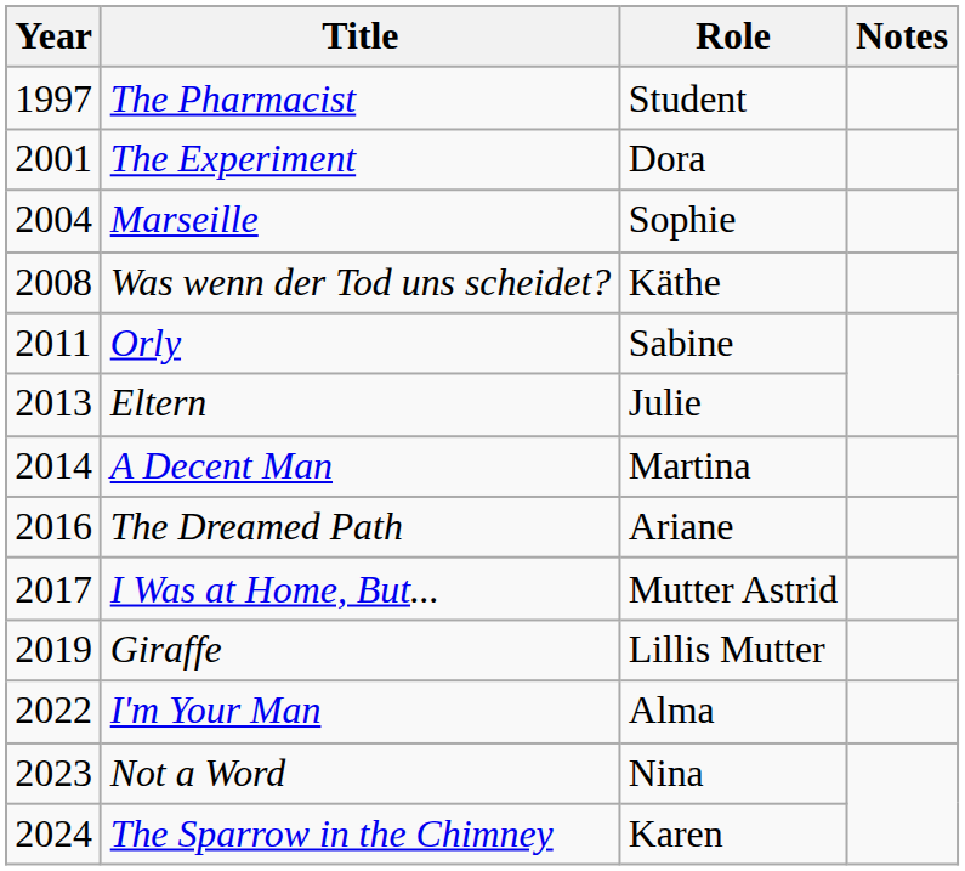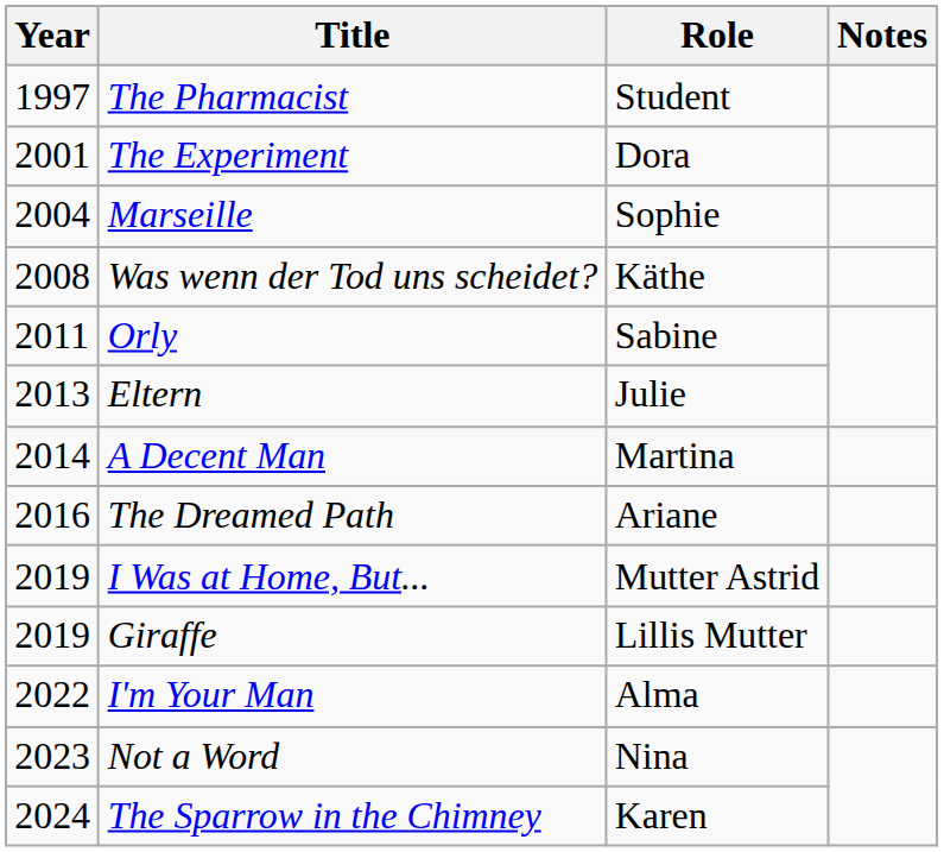 <table class="wikitable plainrowheaders sortable">
 <tr>
 <th scope="col">Year</th>
 <th scope="col">Title</th>
 <th scope="col">Role</th>
 <th class="unsortable">Notes</th>
 </tr>
 <tr>
 <td>1997</td>
 <td><em><a href='#'>The Pharmacist</a></em></td>
 <td>Student</td>
 <td></td>
 </tr>
 <tr>
 <td>2001</td>
 <td><em><a href='#'>The Experiment</a></em></td>
 <td>Dora</td>
 <td></td>
 </tr>
 <tr>
 <td>2004</td>
 <td><em><a href='#'>Marseille</a></em></td>
 <td>Sophie</td>
 <td></td>
 </tr>
 <tr>
 <td>2008</td>
 <td><em>Was wenn der Tod uns scheidet?</em></td>
 <td>Käthe</td>
 <td></td>
 </tr>
 <tr>
 <td>2011</td>
 <td><em><a href='#'>Orly</a></em></td>
 <td>Sabine</td>
 </tr>
 <tr>
 <td>2013</td>
 <td><em>Eltern</em></td>
 <td>Julie</td>
 </tr>
 <tr>
 <td>2014</td>
 <td><em><a href='#'>A Decent Man</a></em></td>
 <td>Martina</td>
 <td></td>
 </tr>
 <tr>
 <td>2016</td>
 <td><em>The Dreamed Path</em></td>
 <td>Ariane</td>
 <td></td>
 </tr>
 <tr>
-<td>2017</td>
+<td>2019</td>
 <td><em><a href='#'>I Was at Home, But</a>...</em></td>
 <td>Mutter Astrid</td>
 <td></td>
 </tr>
 <tr>
 <td>2019</td>
 <td><em>Giraffe</em></td>
 <td>Lillis Mutter</td>
 <td></td>
 </tr>
 <tr>
 <td>2022</td>
 <td><em><a href='#'>I'm Your Man</a></em></td>
 <td>Alma</td>
 <td> </td>
 </tr>
 <tr>
 <td>2023</td>
 <td><em>Not a Word</em></td>
 <td>Nina</td>
 </tr>
 <tr>
 <td>2024</td>
 <td><em><a href='#'>The Sparrow in the Chimney</a></em></td>
 <td>Karen</td>
 </tr>
 </table>
